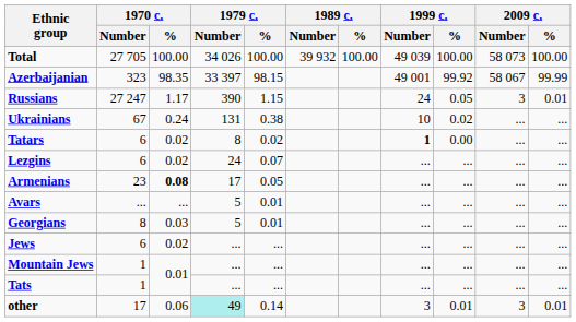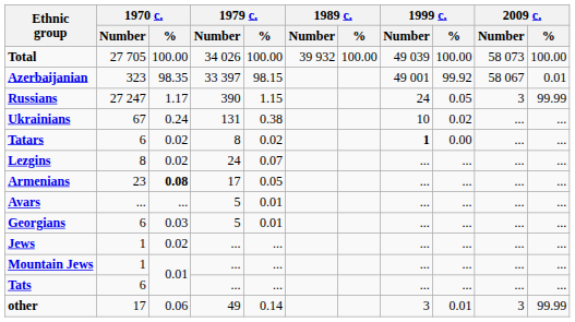 <table class="wikitable" style="text-align: right;">
 <tr style="background:#e0e0e0;">
 <th rowspan="2">Ethnic<br>group</th>
 <th colspan="2">1970 <a href='#'>c.</a></th>
 <th colspan="2">1979 <a href='#'>c.</a></th>
 <th colspan="2">1989 <a href='#'>c.</a></th>
 <th colspan="2">1999 <a href='#'>c.</a></th>
 <th colspan="2">2009 <a href='#'>c.</a></th>
 </tr>
 <tr style="background:#e0e0e0;">
 <th>Number</th>
 <th>%</th>
 <th>Number</th>
 <th>%</th>
 <th>Number</th>
 <th>%</th>
 <th>Number</th>
 <th>%</th>
 <th>Number</th>
 <th>%</th>
 </tr>
 <tr>
 <td style="text-align:left;"><strong>Total</strong></td>
 <td>27 705</td>
 <td>100.00</td>
 <td>34 026</td>
 <td>100.00</td>
 <td>39 932</td>
 <td>100.00</td>
 <td>49 039</td>
 <td>100.00</td>
 <td>58 073</td>
 <td>100.00</td>
 </tr>
 <tr>
 <td style="text-align:left;"><strong><a href='#'>Azerbaijanian</a></strong></td>
 <td>323</td>
 <td>98.35</td>
 <td>33 397</td>
 <td>98.15</td>
 <td></td>
 <td></td>
 <td>49 001</td>
 <td>99.92</td>
 <td>58 067</td>
-<td>99.99</td>
+<td>0.01</td>
 </tr>
 <tr>
 <td style="text-align:left;"><strong><a href='#'>Russians</a></strong></td>
 <td>27 247</td>
 <td>1.17</td>
 <td>390</td>
 <td>1.15</td>
 <td></td>
 <td></td>
 <td>24</td>
 <td>0.05</td>
 <td>3</td>
-<td>0.01</td>
+<td>99.99</td>
 </tr>
 <tr>
 <td style="text-align:left;"><strong><a href='#'>Ukrainians</a></strong></td>
 <td>67</td>
 <td>0.24</td>
 <td>131</td>
 <td>0.38</td>
 <td></td>
 <td></td>
 <td>10</td>
 <td>0.02</td>
 <td>...</td>
 <td>...</td>
 </tr>
 <tr>
 <td style="text-align:left;"><strong><a href='#'>Tatars</a></strong></td>
 <td>6</td>
 <td>0.02</td>
 <td>8</td>
 <td>0.02</td>
 <td></td>
 <td></td>
 <td><strong>1</strong></td>
 <td>0.00</td>
 <td>...</td>
 <td>...</td>
 </tr>
 <tr>
 <td style="text-align:left;"><strong><a href='#'>Lezgins</a></strong></td>
-<td>6</td>
+<td>8</td>
 <td>0.02</td>
 <td>24</td>
 <td>0.07</td>
 <td></td>
 <td></td>
 <td>...</td>
 <td>...</td>
 <td>...</td>
 <td>...</td>
 </tr>
 <tr>
 <td style="text-align:left;"><strong><a href='#'>Armenians</a></strong></td>
 <td>23</td>
 <td><strong>0.08</strong></td>
 <td>17</td>
 <td>0.05</td>
 <td></td>
 <td></td>
 <td>...</td>
 <td>...</td>
 <td>...</td>
 <td>...</td>
 </tr>
 <tr>
 <td style="text-align:left;"><strong><a href='#'>Avars</a></strong></td>
 <td>...</td>
 <td>...</td>
 <td>5</td>
 <td>0.01</td>
 <td></td>
 <td></td>
 <td>...</td>
 <td>...</td>
 <td>...</td>
 <td>...</td>
 </tr>
 <tr>
 <td style="text-align:left;"><strong><a href='#'>Georgians</a></strong></td>
-<td>8</td>
+<td>6</td>
 <td>0.03</td>
 <td>5</td>
 <td>0.01</td>
 <td></td>
 <td></td>
 <td>...</td>
 <td>...</td>
 <td>...</td>
 <td>...</td>
 </tr>
 <tr>
 <td style="text-align:left;"><strong><a href='#'>Jews</a></strong></td>
-<td>6</td>
+<td>1</td>
 <td>0.02</td>
 <td>...</td>
 <td>...</td>
 <td></td>
 <td></td>
 <td>...</td>
 <td>...</td>
 <td>...</td>
 <td>...</td>
 </tr>
 <tr>
 <td style="text-align:left;"><strong><a href='#'>Mountain Jews</a></strong></td>
 <td>1</td>
 <td rowspan="2">0.01</td>
 <td>...</td>
 <td>...</td>
 <td></td>
 <td></td>
 <td>...</td>
 <td>...</td>
 <td>...</td>
 <td>...</td>
 </tr>
 <tr>
 <td style="text-align:left;"><strong><a href='#'>Tats</a></strong></td>
-<td>1</td>
+<td>6</td>
 <td>...</td>
 <td>...</td>
 <td></td>
 <td></td>
 <td>...</td>
 <td>...</td>
 <td>...</td>
 <td>...</td>
 </tr>
 <tr>
 <td style="text-align:left;"><strong>other</strong></td>
 <td>17</td>
 <td>0.06</td>
-<td style="background: paleturquoise;">49</td>
+<td>49</td>
 <td>0.14</td>
 <td></td>
 <td></td>
 <td>3</td>
 <td>0.01</td>
 <td>3</td>
-<td>0.01</td>
+<td>99.99</td>
 </tr>
 </table>
